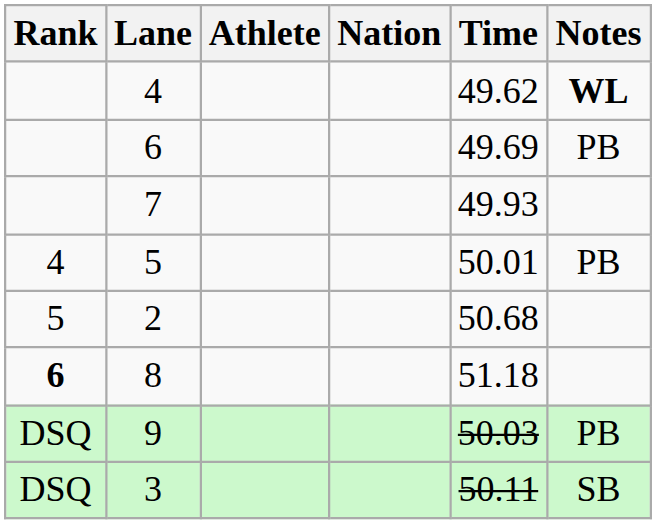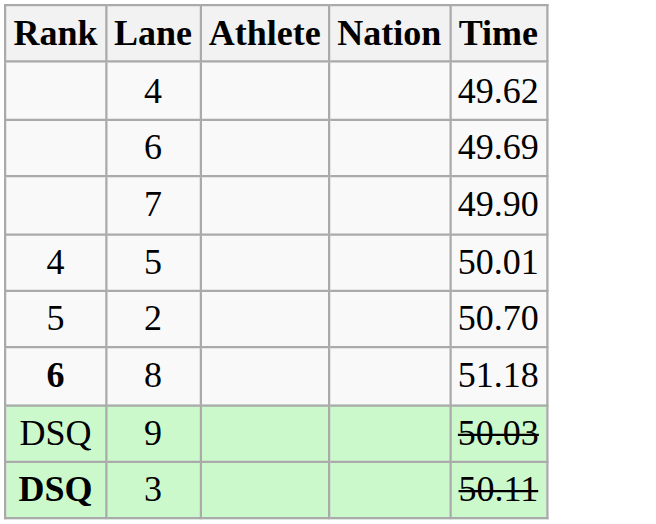 <table class="wikitable sortable" style="text-align:center">
 <tr>
 <th>Rank</th>
 <th>Lane</th>
 <th>Athlete</th>
 <th>Nation</th>
 <th>Time</th>
-<th>Notes</th>
 </tr>
 <tr>
 <td></td>
 <td>4</td>
 <td align="left"></td>
 <td align="left"></td>
 <td>49.62</td>
-<td><strong>WL</strong></td>
 </tr>
 <tr>
 <td></td>
 <td>6</td>
 <td align="left"></td>
 <td align="left"></td>
 <td>49.69</td>
-<td>PB</td>
 </tr>
 <tr>
 <td></td>
 <td>7</td>
 <td align="left"></td>
 <td align="left"></td>
-<td>49.93</td>
-<td></td>
+<td>49.90</td>
 </tr>
 <tr>
 <td>4</td>
 <td>5</td>
 <td align="left"></td>
 <td align="left"></td>
 <td>50.01</td>
-<td>PB</td>
 </tr>
 <tr>
 <td>5</td>
 <td>2</td>
 <td align="left"></td>
 <td align="left"></td>
-<td>50.68</td>
-<td></td>
+<td>50.70</td>
 </tr>
 <tr>
 <td><strong>6</strong></td>
 <td>8</td>
 <td align="left"></td>
 <td align="left"></td>
 <td>51.18</td>
-<td></td>
 </tr>
 <tr bgcolor=ccf9cc>
 <td>DSQ</td>
 <td>9</td>
 <td align="left"></td>
 <td align="left"></td>
 <td><s>50.03</s></td>
-<td>PB</td>
 </tr>
 <tr bgcolor=ccf9cc>
-<td>DSQ</td>
+<td><strong>DSQ</strong></td>
 <td>3</td>
 <td align="left"></td>
 <td align="left"></td>
 <td><s>50.11</s></td>
-<td>SB</td>
 </tr>
 </table>
